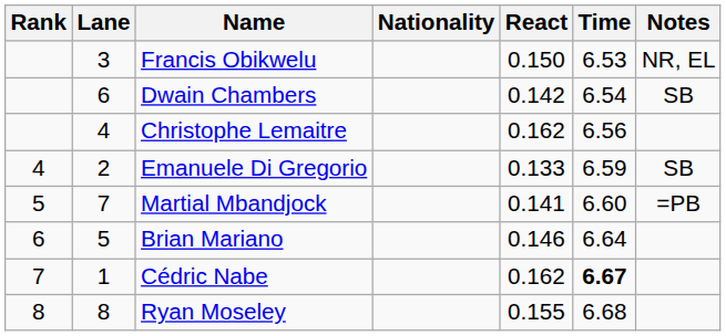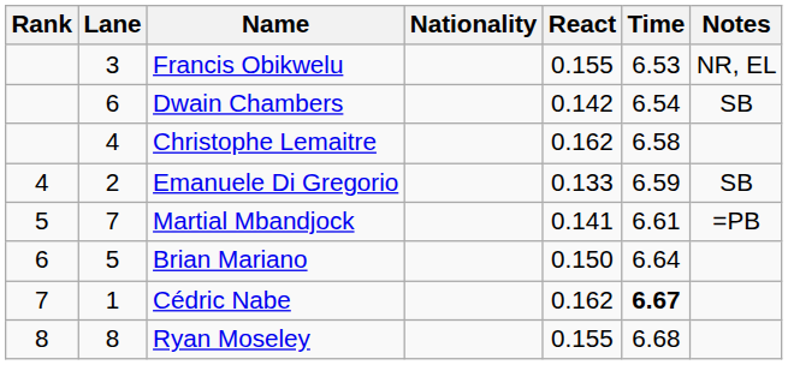 <table class="wikitable sortable" style="text-align:center">
 <tr>
 <th>Rank</th>
 <th>Lane</th>
 <th>Name</th>
 <th>Nationality</th>
 <th>React</th>
 <th>Time</th>
 <th>Notes</th>
 </tr>
 <tr>
 <td></td>
 <td>3</td>
 <td align=left><a href='#'>Francis Obikwelu</a></td>
 <td align=left></td>
-<td>0.150</td>
+<td>0.155</td>
 <td>6.53</td>
 <td>NR, EL</td>
 </tr>
 <tr>
 <td></td>
 <td>6</td>
 <td align=left><a href='#'>Dwain Chambers</a></td>
 <td align=left></td>
 <td>0.142</td>
 <td>6.54</td>
 <td>SB</td>
 </tr>
 <tr>
 <td></td>
 <td>4</td>
 <td align=left><a href='#'>Christophe Lemaitre</a></td>
 <td align=left></td>
 <td>0.162</td>
-<td>6.56</td>
+<td>6.58</td>
 <td></td>
 </tr>
 <tr>
 <td>4</td>
 <td>2</td>
 <td align=left><a href='#'>Emanuele Di Gregorio</a></td>
 <td align=left></td>
 <td>0.133</td>
 <td>6.59</td>
 <td>SB</td>
 </tr>
 <tr>
 <td>5</td>
 <td>7</td>
 <td align=left><a href='#'>Martial Mbandjock</a></td>
 <td align=left></td>
 <td>0.141</td>
-<td>6.60</td>
+<td>6.61</td>
 <td>=PB</td>
 </tr>
 <tr>
 <td>6</td>
 <td>5</td>
 <td align=left><a href='#'>Brian Mariano</a></td>
 <td align=left></td>
-<td>0.146</td>
+<td>0.150</td>
 <td>6.64</td>
 <td></td>
 </tr>
 <tr>
 <td>7</td>
 <td>1</td>
 <td align=left><a href='#'>Cédric Nabe</a></td>
 <td align=left></td>
 <td>0.162</td>
 <td><strong>6.67</strong></td>
 <td></td>
 </tr>
 <tr>
 <td>8</td>
 <td>8</td>
 <td align=left><a href='#'>Ryan Moseley</a></td>
 <td align=left></td>
 <td>0.155</td>
 <td>6.68</td>
 <td></td>
 </tr>
 </table>
